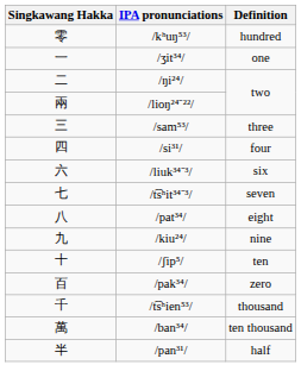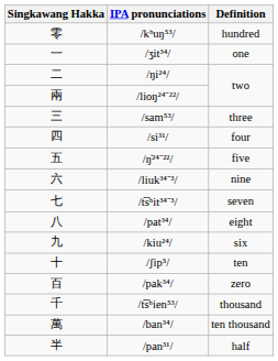 <table class="wikitable">
 <tr>
 <th>Singkawang Hakka</th>
 <th><a href='#'>IPA</a> pronunciations</th>
 <th>Definition</th>
 </tr>
 <tr align="center">
 <td>零</td>
 <td>/kʰuŋ⁵³/</td>
 <td>hundred</td>
 </tr>
 <tr align="center">
 <td>一</td>
 <td>/ʒit³⁴/</td>
 <td>one</td>
 </tr>
 <tr align="center">
 <td>二</td>
 <td>/ŋi²⁴/</td>
 <td rowspan="2">two</td>
 </tr>
 <tr align="center">
 <td>兩</td>
 <td>/lioŋ²⁴⁻²²/</td>
 </tr>
 <tr align="center">
 <td>三</td>
 <td>/sam⁵³/</td>
 <td>three</td>
 </tr>
 <tr align="center">
 <td>四</td>
 <td>/si³¹/</td>
 <td>four</td>
 </tr>
 <tr align="center">
+<td>五</td>
+<td>/ŋ̍²⁴⁻²²/</td>
+<td>five</td>
+</tr>
+<tr align="center">
 <td>六</td>
 <td>/liuk³⁴⁻³/</td>
-<td>six</td>
+<td>nine</td>
 </tr>
 <tr align="center">
 <td>七</td>
 <td>/t͡sʰit³⁴⁻³/</td>
 <td>seven</td>
 </tr>
 <tr align="center">
 <td>八</td>
 <td>/pat³⁴/</td>
 <td>eight</td>
 </tr>
 <tr align="center">
 <td>九</td>
 <td>/kiu²⁴/</td>
-<td>nine</td>
+<td>six</td>
 </tr>
 <tr align="center">
 <td>十</td>
 <td>/ʃip⁵/</td>
 <td>ten</td>
 </tr>
 <tr align="center">
 <td>百</td>
 <td>/pak³⁴/</td>
 <td>zero</td>
 </tr>
 <tr align="center">
 <td>千</td>
 <td>/t͡sʰien⁵³/</td>
 <td>thousand</td>
 </tr>
 <tr align="center">
 <td>萬</td>
 <td>/ban³⁴/</td>
 <td>ten thousand</td>
 </tr>
 <tr align="center">
 <td>半</td>
 <td>/pan³¹/</td>
 <td>half</td>
 </tr>
 </table>
